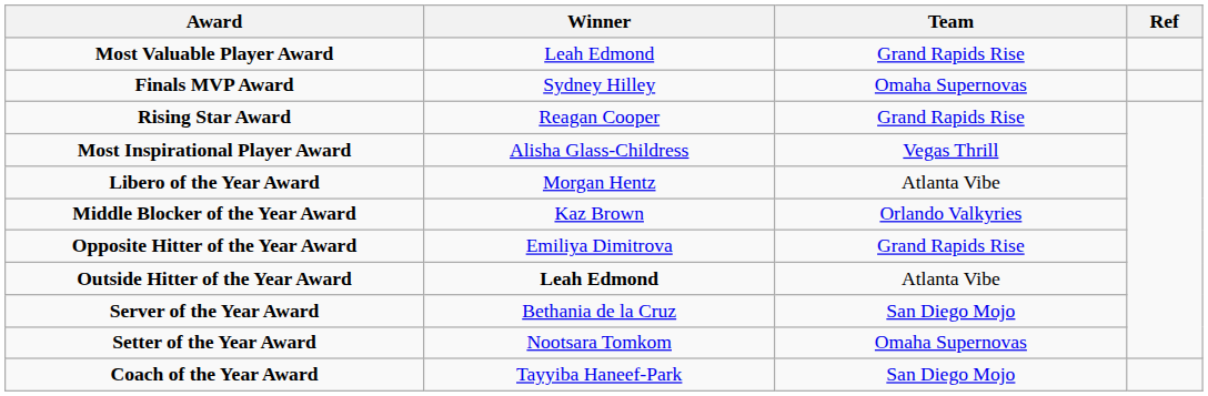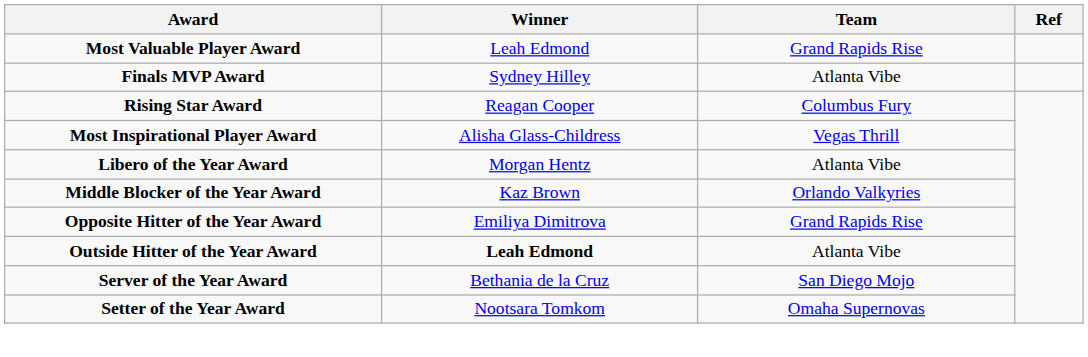 <table class="wikitable" style="width: 70%; text-align:center; font-size:90%">
 <tr>
 <th width=150>Award</th>
 <th width=125>Winner</th>
 <th width=125>Team</th>
 <th width=1>Ref</th>
 </tr>
 <tr>
 <td><strong>Most Valuable Player Award</strong></td>
 <td><a href='#'>Leah Edmond</a></td>
 <td><a href='#'>Grand Rapids Rise</a></td>
 <td></td>
 </tr>
 <tr>
 <td><strong>Finals MVP Award</strong></td>
 <td><a href='#'>Sydney Hilley</a></td>
-<td><a href='#'>Omaha Supernovas</a></td>
+<td>Atlanta Vibe</td>
 <td></td>
 </tr>
 <tr>
 <td><strong>Rising Star Award</strong></td>
 <td><a href='#'>Reagan Cooper</a></td>
-<td><a href='#'>Grand Rapids Rise</a></td>
+<td><a href='#'>Columbus Fury</a></td>
 <td rowspan=8></td>
 </tr>
 <tr>
 <td><strong>Most Inspirational Player Award</strong></td>
 <td><a href='#'>Alisha Glass-Childress</a></td>
 <td><a href='#'>Vegas Thrill</a></td>
 </tr>
 <tr>
 <td><strong>Libero of the Year Award</strong></td>
 <td><a href='#'>Morgan Hentz</a></td>
 <td>Atlanta Vibe</td>
 </tr>
 <tr>
 <td><strong>Middle Blocker of the Year Award</strong></td>
 <td><a href='#'>Kaz Brown</a></td>
 <td><a href='#'>Orlando Valkyries</a></td>
 </tr>
 <tr>
 <td><strong>Opposite Hitter of the Year Award</strong></td>
 <td><a href='#'>Emiliya Dimitrova</a></td>
 <td><a href='#'>Grand Rapids Rise</a></td>
 </tr>
 <tr>
 <td><strong>Outside Hitter of the Year Award</strong></td>
 <td><strong>Leah Edmond</strong></td>
 <td>Atlanta Vibe</td>
 </tr>
 <tr>
 <td><strong>Server of the Year Award</strong></td>
 <td><a href='#'>Bethania de la Cruz</a></td>
 <td><a href='#'>San Diego Mojo</a></td>
 </tr>
 <tr>
 <td><strong>Setter of the Year Award</strong></td>
 <td><a href='#'>Nootsara Tomkom</a></td>
 <td><a href='#'>Omaha Supernovas</a></td>
 </tr>
-<tr>
-<td><strong>Coach of the Year Award</strong></td>
-<td><a href='#'>Tayyiba Haneef-Park</a></td>
-<td><a href='#'>San Diego Mojo</a></td>
-<td></td>
-</tr>
 </table>
